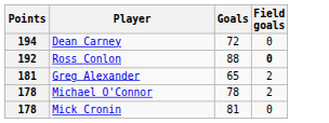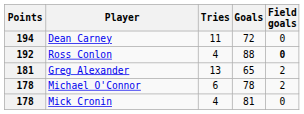 <table class="wikitable" style="text-align:left;">
 <tr>
 <th width=50>Points</th>
 <th width=200>Player</th>
+<th width=30>Tries</th>
 <th width=30>Goals</th>
 <th width=30>Field goals</th>
 </tr>
 <tr>
 <th>194</th>
 <td> <a href='#'>Dean Carney</a></td>
+<td align=center>11</td>
 <td align=center>72</td>
 <td align=center>0</td>
 </tr>
 <tr>
 <th>192</th>
 <td> <a href='#'>Ross Conlon</a></td>
+<td align=center>4</td>
 <td align=center>88</td>
 <td align=center><strong>0</strong></td>
 </tr>
 <tr>
 <th>181</th>
 <td> <a href='#'>Greg Alexander</a></td>
+<td align=center>13</td>
 <td align=center>65</td>
 <td align=center>2</td>
 </tr>
 <tr>
 <th>178</th>
 <td> <a href='#'>Michael O'Connor</a></td>
+<td align=center>6</td>
 <td align=center>78</td>
 <td align=center>2</td>
 </tr>
 <tr>
 <th>178</th>
 <td> <a href='#'>Mick Cronin</a></td>
+<td align=center>4</td>
 <td align=center>81</td>
 <td align=center>0</td>
 </tr>
 </table>
